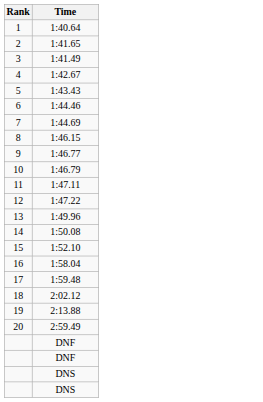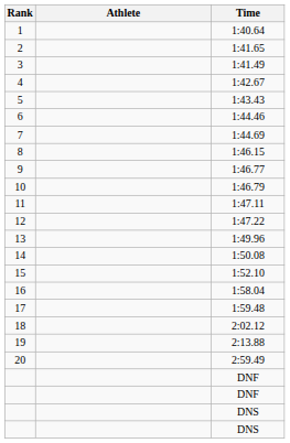 <table class="wikitable" style="text-align:center;">
 <tr>
 <th width=25>Rank</th>
+<th width=250>Athlete</th>
 <th width=100>Time</th>
 </tr>
 <tr>
 <td>1</td>
+<td align="left"></td>
 <td>1:40.64</td>
 </tr>
 <tr>
 <td>2</td>
+<td align="left"></td>
 <td>1:41.65</td>
 </tr>
 <tr>
 <td>3</td>
+<td align="left"></td>
 <td>1:41.49</td>
 </tr>
 <tr>
 <td>4</td>
+<td align="left"></td>
 <td>1:42.67</td>
 </tr>
 <tr>
 <td>5</td>
+<td align="left"></td>
 <td>1:43.43</td>
 </tr>
 <tr>
 <td>6</td>
+<td align="left"></td>
 <td>1:44.46</td>
 </tr>
 <tr>
 <td>7</td>
+<td align="left"></td>
 <td>1:44.69</td>
 </tr>
 <tr>
 <td>8</td>
+<td align="left"></td>
 <td>1:46.15</td>
 </tr>
 <tr>
 <td>9</td>
+<td align="left"></td>
 <td>1:46.77</td>
 </tr>
 <tr>
 <td>10</td>
+<td align="left"></td>
 <td>1:46.79</td>
 </tr>
 <tr>
 <td>11</td>
+<td align="left"></td>
 <td>1:47.11</td>
 </tr>
 <tr>
 <td>12</td>
+<td align="left"></td>
 <td>1:47.22</td>
 </tr>
 <tr>
 <td>13</td>
+<td align="left"></td>
 <td>1:49.96</td>
 </tr>
 <tr>
 <td>14</td>
+<td align="left"></td>
 <td>1:50.08</td>
 </tr>
 <tr>
 <td>15</td>
+<td align="left"></td>
 <td>1:52.10</td>
 </tr>
 <tr>
 <td>16</td>
+<td align="left"></td>
 <td>1:58.04</td>
 </tr>
 <tr>
 <td>17</td>
+<td align="left"></td>
 <td>1:59.48</td>
 </tr>
 <tr>
 <td>18</td>
+<td align="left"></td>
 <td>2:02.12</td>
 </tr>
 <tr>
 <td>19</td>
+<td align="left"></td>
 <td>2:13.88</td>
 </tr>
 <tr>
 <td>20</td>
+<td align="left"></td>
 <td>2:59.49</td>
 </tr>
 <tr>
 <td></td>
+<td align="left"></td>
 <td>DNF</td>
 </tr>
 <tr>
 <td></td>
+<td align="left"></td>
 <td>DNF</td>
 </tr>
 <tr>
 <td></td>
+<td align="left"></td>
 <td>DNS</td>
 </tr>
 <tr>
 <td></td>
+<td align="left"></td>
 <td>DNS</td>
 </tr>
 </table>
